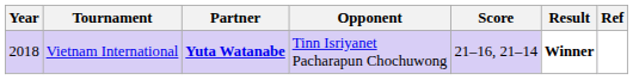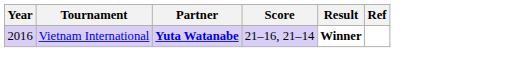 <table class="sortable wikitable" style="font-size: 90%;">
 <tr>
 <th>Year</th>
 <th>Tournament</th>
 <th>Partner</th>
-<th>Opponent</th>
 <th>Score</th>
 <th>Result</th>
 <th>Ref</th>
 </tr>
 <tr style="background:#D8CEF6">
-<td align="center">2018</td>
+<td align="center">2016</td>
 <td align="left"><a href='#'>Vietnam International</a></td>
 <td align="left"><strong> <a href='#'>Yuta Watanabe</a></strong></td>
-<td align="left"> <a href='#'>Tinn Isriyanet</a><br> Pacharapun Chochuwong</td>
 <td align="left">21–16, 21–14</td>
 <td style="text-align:left; background:white"> <strong>Winner</strong></td>
 <td style="text-align:center; background:white"></td>
 </tr>
 </table>
